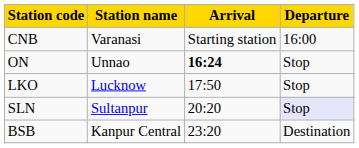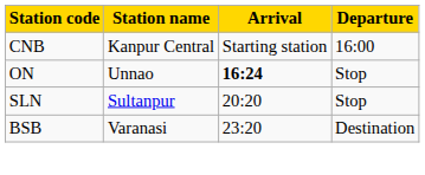 <table class="wikitable">
 <tr>
 <th style="background-color:#FFD700">Station code</th>
 <th ! style="background-color:#FFD700">Station name</th>
 <th ! style="background-color:#FFD700">Arrival</th>
 <th ! style="background-color:#FFD700">Departure</th>
 </tr>
 <tr>
 <td valign="top">CNB</td>
-<td valign="top">Varanasi</td>
+<td valign="top">Kanpur Central</td>
 <td valign="top">Starting station</td>
 <td valign="top">16:00</td>
 </tr>
 <tr>
 <td valign="top">ON</td>
 <td valign="top">Unnao</td>
 <td valign="top"><strong>16:24</strong></td>
 <td valign="top">Stop</td>
 </tr>
 <tr>
-<td valign="top">LKO</td>
-<td valign="top"><a href='#'>Lucknow</a></td>
-<td valign="top">17:50</td>
+<td valign="top">SLN</td>
+<td valign="top"><a href='#'>Sultanpur</a></td>
+<td valign="top">20:20</td>
 <td valign="top">Stop</td>
 </tr>
 <tr>
-<td valign="top">SLN</td>
-<td valign="top"><a href='#'>Sultanpur</a></td>
-<td valign="top">20:20</td>
-<td valign="top" style="background: lavender;">Stop</td>
-</tr>
-<tr>
 <td valign="top">BSB</td>
-<td valign="top">Kanpur Central</td>
+<td valign="top">Varanasi</td>
 <td valign="top">23:20</td>
 <td valign="top">Destination</td>
 </tr>
 </table>
